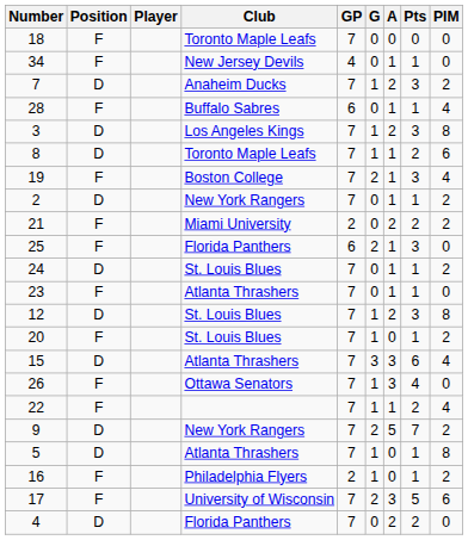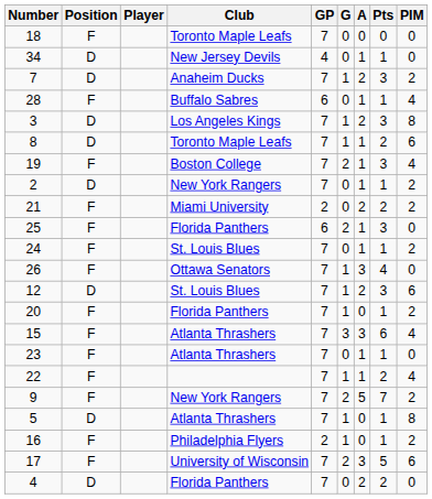 <table class="wikitable sortable" style="text-align: center;">
 <tr>
 <th scope="col">Number</th>
 <th scope="col">Position</th>
 <th scope="col">Player</th>
 <th scope="col">Club</th>
 <th scope="col">GP</th>
 <th scope="col">G</th>
 <th scope="col">A</th>
 <th scope="col">Pts</th>
 <th scope="col">PIM</th>
 </tr>
 <tr>
 <td>18</td>
 <td>F</td>
 <td scope="row" align=left></td>
 <td align=left><a href='#'>Toronto Maple Leafs</a></td>
 <td>7</td>
 <td>0</td>
 <td>0</td>
 <td>0</td>
 <td>0</td>
 </tr>
 <tr>
 <td>34</td>
-<td>F</td>
+<td>D</td>
 <td scope="row" align=left></td>
 <td align=left><a href='#'>New Jersey Devils</a></td>
 <td>4</td>
 <td>0</td>
 <td>1</td>
 <td>1</td>
 <td>0</td>
 </tr>
 <tr>
 <td>7</td>
 <td>D</td>
 <td scope="row" align=left></td>
 <td align=left><a href='#'>Anaheim Ducks</a></td>
 <td>7</td>
 <td>1</td>
 <td>2</td>
 <td>3</td>
 <td>2</td>
 </tr>
 <tr>
 <td>28</td>
 <td>F</td>
 <td scope="row" align=left></td>
 <td align=left><a href='#'>Buffalo Sabres</a></td>
 <td>6</td>
 <td>0</td>
 <td>1</td>
 <td>1</td>
 <td>4</td>
 </tr>
 <tr>
 <td>3</td>
 <td>D</td>
 <td scope="row" align=left></td>
 <td align=left><a href='#'>Los Angeles Kings</a></td>
 <td>7</td>
 <td>1</td>
 <td>2</td>
 <td>3</td>
 <td>8</td>
 </tr>
 <tr>
 <td>8</td>
 <td>D</td>
 <td scope="row" align=left></td>
 <td align=left><a href='#'>Toronto Maple Leafs</a></td>
 <td>7</td>
 <td>1</td>
 <td>1</td>
 <td>2</td>
 <td>6</td>
 </tr>
 <tr>
 <td>19</td>
 <td>F</td>
 <td scope="row" align=left></td>
 <td align=left><a href='#'>Boston College</a></td>
 <td>7</td>
 <td>2</td>
 <td>1</td>
 <td>3</td>
 <td>4</td>
 </tr>
 <tr>
 <td>2</td>
 <td>D</td>
 <td scope="row" align=left></td>
 <td align=left><a href='#'>New York Rangers</a></td>
 <td>7</td>
 <td>0</td>
 <td>1</td>
 <td>1</td>
 <td>2</td>
 </tr>
 <tr>
 <td>21</td>
 <td>F</td>
 <td scope="row" align=left></td>
 <td align=left><a href='#'>Miami University</a></td>
 <td>2</td>
 <td>0</td>
 <td>2</td>
 <td>2</td>
 <td>2</td>
 </tr>
 <tr>
 <td>25</td>
 <td>F</td>
 <td scope="row" align=left></td>
 <td align=left><a href='#'>Florida Panthers</a></td>
 <td>6</td>
 <td>2</td>
 <td>1</td>
 <td>3</td>
 <td>0</td>
 </tr>
 <tr>
 <td>24</td>
-<td>D</td>
+<td>F</td>
 <td scope="row" align=left></td>
 <td align=left><a href='#'>St. Louis Blues</a></td>
 <td>7</td>
 <td>0</td>
 <td>1</td>
 <td>1</td>
 <td>2</td>
 </tr>
 <tr>
-<td>23</td>
+<td>26</td>
 <td>F</td>
 <td scope="row" align=left></td>
-<td align=left><a href='#'>Atlanta Thrashers</a></td>
+<td align=left><a href='#'>Ottawa Senators</a></td>
 <td>7</td>
-<td>0</td>
 <td>1</td>
-<td>1</td>
+<td>3</td>
+<td>4</td>
 <td>0</td>
 </tr>
 <tr>
 <td>12</td>
 <td>D</td>
 <td scope="row" align=left></td>
 <td align=left><a href='#'>St. Louis Blues</a></td>
 <td>7</td>
 <td>1</td>
 <td>2</td>
 <td>3</td>
-<td>8</td>
+<td>6</td>
 </tr>
 <tr>
 <td>20</td>
 <td>F</td>
 <td scope="row" align=left></td>
-<td align=left><a href='#'>St. Louis Blues</a></td>
+<td align=left><a href='#'>Florida Panthers</a></td>
 <td>7</td>
 <td>1</td>
 <td>0</td>
 <td>1</td>
 <td>2</td>
 </tr>
 <tr>
 <td>15</td>
-<td>D</td>
+<td>F</td>
 <td scope="row" align=left></td>
 <td align=left><a href='#'>Atlanta Thrashers</a></td>
 <td>7</td>
 <td>3</td>
 <td>3</td>
 <td>6</td>
 <td>4</td>
 </tr>
 <tr>
-<td>26</td>
+<td>23</td>
 <td>F</td>
 <td scope="row" align=left></td>
-<td align=left><a href='#'>Ottawa Senators</a></td>
+<td align=left><a href='#'>Atlanta Thrashers</a></td>
 <td>7</td>
+<td>0</td>
 <td>1</td>
-<td>3</td>
-<td>4</td>
+<td>1</td>
 <td>0</td>
 </tr>
 <tr>
 <td>22</td>
 <td>F</td>
 <td scope="row" align=left></td>
 <td align=left></td>
 <td>7</td>
 <td>1</td>
 <td>1</td>
 <td>2</td>
 <td>4</td>
 </tr>
 <tr>
 <td>9</td>
-<td>D</td>
+<td>F</td>
 <td scope="row" align=left></td>
 <td align=left><a href='#'>New York Rangers</a></td>
 <td>7</td>
 <td>2</td>
 <td>5</td>
 <td>7</td>
 <td>2</td>
 </tr>
 <tr>
 <td>5</td>
 <td>D</td>
 <td scope="row" align=left></td>
 <td align=left><a href='#'>Atlanta Thrashers</a></td>
 <td>7</td>
 <td>1</td>
 <td>0</td>
 <td>1</td>
 <td>8</td>
 </tr>
 <tr>
 <td>16</td>
 <td>F</td>
 <td scope="row" align=left></td>
 <td align=left><a href='#'>Philadelphia Flyers</a></td>
 <td>2</td>
 <td>1</td>
 <td>0</td>
 <td>1</td>
 <td>2</td>
 </tr>
 <tr>
 <td>17</td>
 <td>F</td>
 <td scope="row" align=left></td>
 <td align=left><a href='#'>University of Wisconsin</a></td>
 <td>7</td>
 <td>2</td>
 <td>3</td>
 <td>5</td>
 <td>6</td>
 </tr>
 <tr>
 <td>4</td>
 <td>D</td>
 <td scope="row" align=left></td>
 <td align=left><a href='#'>Florida Panthers</a></td>
 <td>7</td>
 <td>0</td>
 <td>2</td>
 <td>2</td>
 <td>0</td>
 </tr>
 </table>
